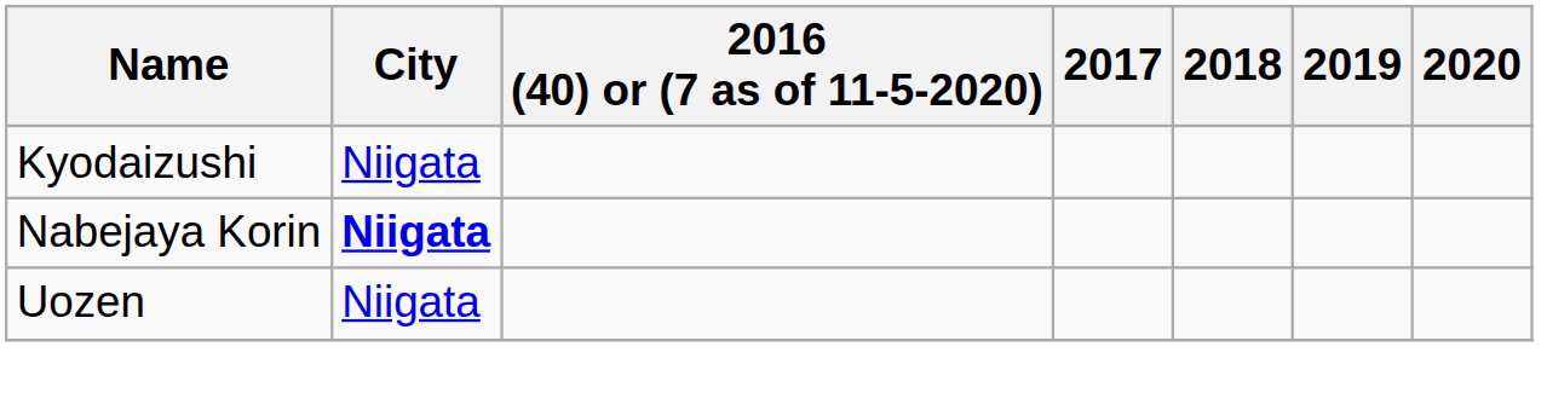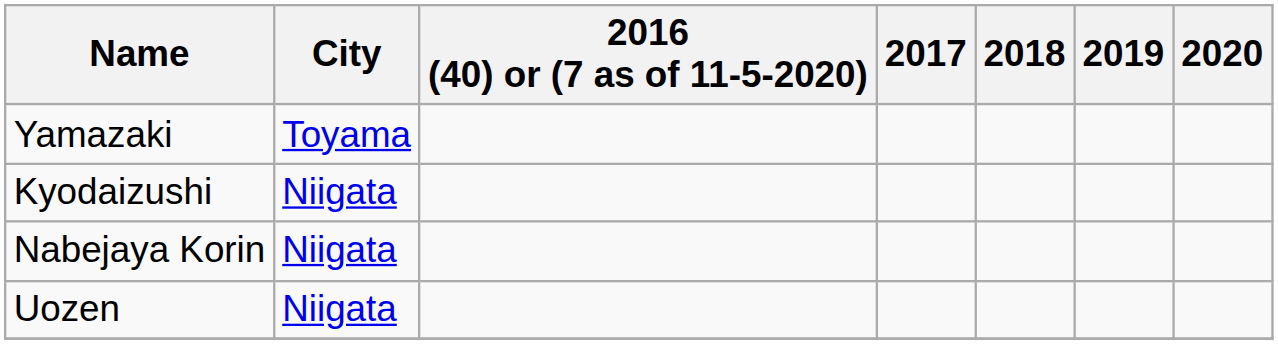 <table class="wikitable sortable">
 <tr>
 <th>Name</th>
 <th>City</th>
 <th>2016<br>(40) or (7 as of 11-5-2020)</th>
 <th>2017</th>
 <th>2018</th>
 <th>2019</th>
 <th>2020</th>
+</tr>
+<tr>
+<td>Yamazaki<br></td>
+<td><a href='#'>Toyama</a></td>
+<td></td>
+<td></td>
+<td></td>
+<td></td>
+<td></td>
 </tr>
 <tr>
 <td>Kyodaizushi<br></td>
 <td><a href='#'>Niigata</a></td>
 <td></td>
 <td></td>
 <td></td>
 <td></td>
 <td></td>
 </tr>
 <tr>
 <td>Nabejaya Korin<br></td>
-<td><strong><a href='#'>Niigata</a></strong></td>
+<td><a href='#'>Niigata</a></td>
 <td></td>
 <td></td>
 <td></td>
 <td></td>
 <td></td>
 </tr>
 <tr>
 <td>Uozen</td>
 <td><a href='#'>Niigata</a></td>
 <td></td>
 <td></td>
 <td></td>
 <td></td>
 <td></td>
 </tr>
 <tr>
 </tr>
 </table>
